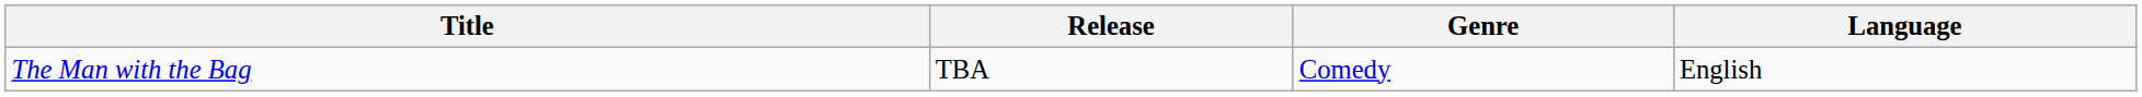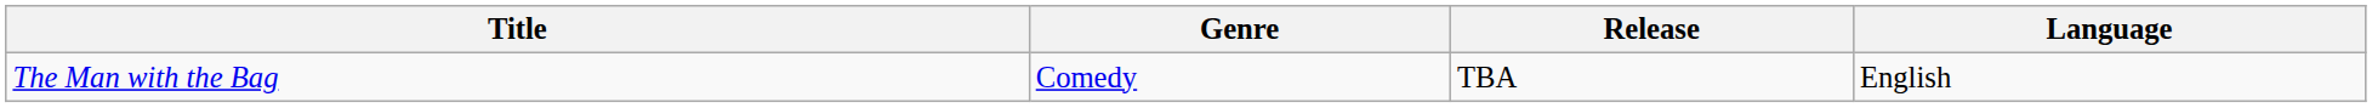 <table class="wikitable sortable" style="width:100%;">
 <tr>
 <th>Title</th>
+<th>Genre</th>
 <th>Release</th>
-<th>Genre</th>
 <th>Language</th>
 </tr>
 <tr>
 <td><a href='#'><em>The Man with the Bag</em></a></td>
+<td><a href='#'>Comedy</a></td>
 <td>TBA</td>
-<td><a href='#'>Comedy</a></td>
 <td>English</td>
 </tr>
 </table>
